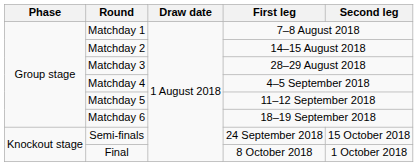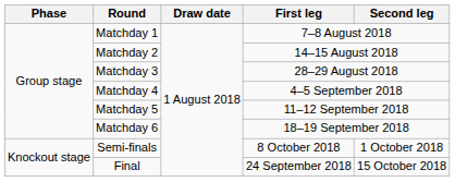 <table class="wikitable" style="text-align:center">
 <tr>
 <th>Phase</th>
 <th>Round</th>
 <th>Draw date</th>
 <th>First leg</th>
 <th>Second leg</th>
 </tr>
 <tr>
 <td rowspan=6>Group stage</td>
 <td>Matchday 1</td>
 <td rowspan=9>1 August 2018<br></td>
 <td colspan=2>7–8 August 2018</td>
 </tr>
 <tr>
 <td>Matchday 2</td>
 <td colspan=2>14–15 August 2018</td>
 </tr>
 <tr>
 <td>Matchday 3</td>
 <td colspan=2>28–29 August 2018</td>
 </tr>
 <tr>
 <td>Matchday 4</td>
 <td colspan=2>4–5 September 2018</td>
 </tr>
 <tr>
 <td>Matchday 5</td>
 <td colspan=2>11–12 September 2018</td>
 </tr>
 <tr>
 <td>Matchday 6</td>
 <td colspan=2>18–19 September 2018</td>
 </tr>
 <tr>
 <td rowspan=3>Knockout stage</td>
 <td>Semi-finals</td>
+<td>8 October 2018</td>
+<td>1 October 2018</td>
+</tr>
+<tr>
+<td>Final</td>
 <td>24 September 2018</td>
 <td>15 October 2018</td>
 </tr>
-<tr>
-<td>Final</td>
-<td>8 October 2018</td>
-<td>1 October 2018</td>
-</tr>
 </table>
